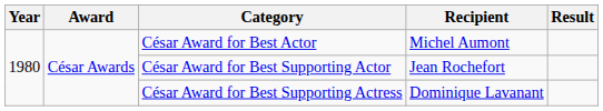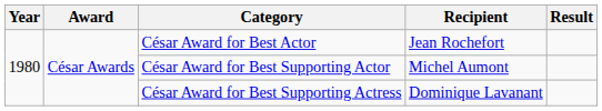 <table class="wikitable">
 <tr>
 <th>Year</th>
 <th>Award</th>
 <th>Category</th>
 <th>Recipient</th>
 <th>Result</th>
 </tr>
 <tr>
 <td rowspan=3>1980</td>
 <td rowspan=3><a href='#'>César Awards</a></td>
 <td><a href='#'>César Award for Best Actor</a></td>
-<td><a href='#'>Michel Aumont</a></td>
+<td><a href='#'>Jean Rochefort</a></td>
 <td></td>
 </tr>
 <tr>
 <td><a href='#'>César Award for Best Supporting Actor</a></td>
-<td><a href='#'>Jean Rochefort</a></td>
+<td><a href='#'>Michel Aumont</a></td>
 <td></td>
 </tr>
 <tr>
 <td><a href='#'>César Award for Best Supporting Actress</a></td>
 <td><a href='#'>Dominique Lavanant</a></td>
 <td></td>
 </tr>
 </table>
